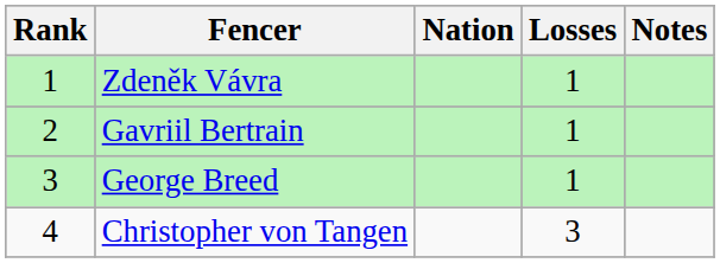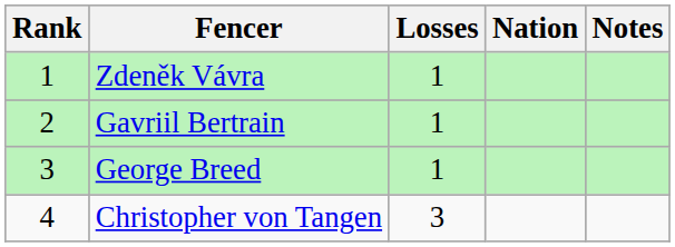 <table class="wikitable sortable" style="text-align:center">
 <tr>
 <th>Rank</th>
 <th>Fencer</th>
+<th>Losses</th>
 <th>Nation</th>
-<th>Losses</th>
 <th>Notes</th>
 </tr>
 <tr bgcolor=bbf3bb>
 <td>1</td>
 <td align=left><a href='#'>Zdeněk Vávra</a></td>
+<td>1</td>
 <td align=left></td>
-<td>1</td>
 <td></td>
 </tr>
 <tr bgcolor=bbf3bb>
 <td>2</td>
 <td align=left><a href='#'>Gavriil Bertrain</a></td>
+<td>1</td>
 <td align=left></td>
-<td>1</td>
 <td></td>
 </tr>
 <tr bgcolor=bbf3bb>
 <td>3</td>
 <td align=left><a href='#'>George Breed</a></td>
+<td>1</td>
 <td align=left></td>
-<td>1</td>
 <td></td>
 </tr>
 <tr>
 <td>4</td>
 <td align=left><a href='#'>Christopher von Tangen</a></td>
+<td>3</td>
 <td align=left></td>
-<td>3</td>
 <td></td>
 </tr>
 </table>
